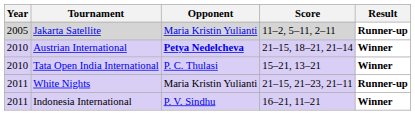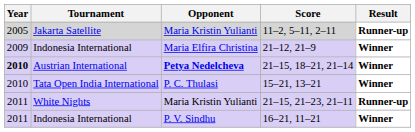 <table class="sortable wikitable" style="font-size: 90%;">
 <tr>
 <th>Year</th>
 <th>Tournament</th>
 <th>Opponent</th>
 <th>Score</th>
 <th>Result</th>
 </tr>
 <tr style="background:#D5D5D5">
 <td align="center">2005</td>
 <td align="left"><a href='#'>Jakarta Satellite</a></td>
 <td align="left"> <a href='#'>Maria Kristin Yulianti</a></td>
 <td align="left">11–2, 5–11, 2–11</td>
 <td style="text-align:left; background:white"> <strong>Runner-up</strong></td>
 </tr>
 <tr style="background:#D8CEF6">
-<td align="center">2010</td>
+<td align="center">2009</td>
+<td align="left">Indonesia International</td>
+<td align="left"> <a href='#'>Maria Elfira Christina</a></td>
+<td align="left">21–12, 21–9</td>
+<td style="text-align:left; background:white"> <strong>Winner</strong></td>
+</tr>
+<tr style="background:#D8CEF6">
+<td align="center"><strong>2010</strong></td>
 <td align="left"><a href='#'>Austrian International</a></td>
 <td align="left"><strong> <a href='#'>Petya Nedelcheva</a></strong></td>
 <td align="left">21–15, 18–21, 21–14</td>
 <td style="text-align:left; background:white"> <strong>Winner</strong></td>
 </tr>
 <tr style="background:#D8CEF6">
 <td align="center">2010</td>
 <td align="left"><a href='#'>Tata Open India International</a></td>
 <td align="left"> <a href='#'>P. C. Thulasi</a></td>
 <td align="left">15–21, 13–21</td>
 <td style="text-align:left; background:white"> <strong>Winner</strong></td>
 </tr>
 <tr style="background:#D8CEF6">
 <td align="center">2011</td>
 <td align="left"><a href='#'>White Nights</a></td>
 <td align="left"> Maria Kristin Yulianti</td>
 <td align="left">21–15, 21–23, 21–11</td>
 <td style="text-align:left; background:white"> <strong>Runner-up</strong></td>
 </tr>
 <tr style="background:#D8CEF6">
 <td align="center">2011</td>
 <td align="left">Indonesia International</td>
 <td align="left"> <a href='#'>P. V. Sindhu</a></td>
 <td align="left">16–21, 11–21</td>
 <td style="text-align:left; background:white"> <strong>Winner</strong></td>
 </tr>
 </table>
